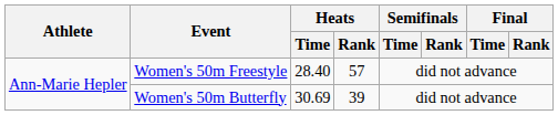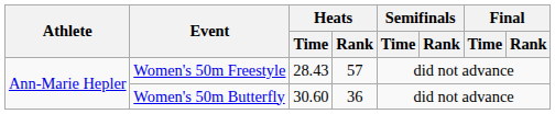 <table class=wikitable style="font-size:90%">
 <tr>
 <th rowspan="2">Athlete</th>
 <th rowspan="2">Event</th>
 <th colspan="2">Heats</th>
 <th colspan="2">Semifinals</th>
 <th colspan="2">Final</th>
 </tr>
 <tr>
 <th>Time</th>
 <th>Rank</th>
 <th>Time</th>
 <th>Rank</th>
 <th>Time</th>
 <th>Rank</th>
 </tr>
 <tr>
 <td rowspan="2"><a href='#'>Ann-Marie Hepler</a></td>
 <td><a href='#'>Women's 50m Freestyle</a></td>
-<td align=center>28.40</td>
+<td align=center>28.43</td>
 <td align=center>57</td>
 <td align=center colspan=4>did not advance</td>
 </tr>
 <tr>
 <td><a href='#'>Women's 50m Butterfly</a></td>
-<td align=center>30.69</td>
-<td align=center>39</td>
+<td align=center>30.60</td>
+<td align=center>36</td>
 <td align=center colspan=4>did not advance</td>
 </tr>
 </table>
